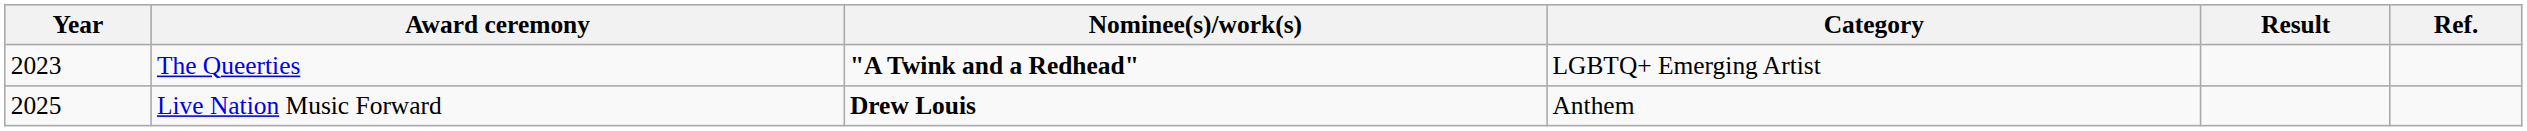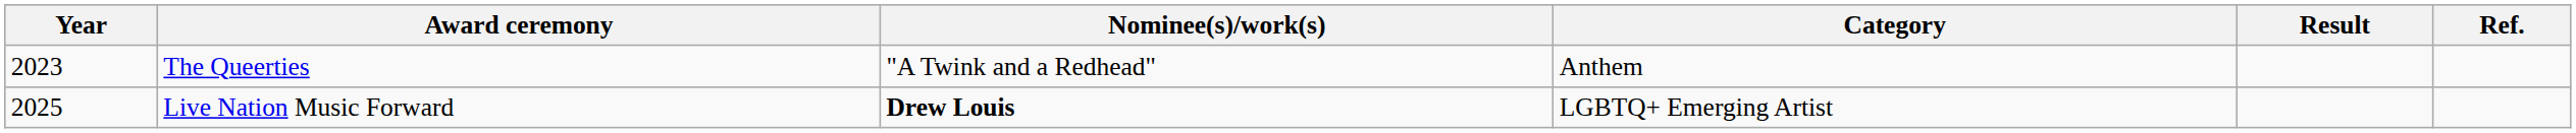 <table class="wikitable plainrowheaders" style="width: 100%;">
 <tr>
 <th scope="col">Year</th>
 <th scope="col">Award ceremony</th>
 <th scope="col">Nominee(s)/work(s)</th>
 <th scope="col">Category</th>
 <th scope="col">Result</th>
 <th>Ref.</th>
 </tr>
 <tr>
 <td>2023</td>
 <td><a href='#'>The Queerties</a></td>
-<td><strong>"A Twink and a Redhead"<br></strong></td>
-<td>LGBTQ+ Emerging Artist</td>
+<td>"A Twink and a Redhead"<br></td>
+<td>Anthem</td>
 <td></td>
 <td></td>
 </tr>
 <tr>
 <td>2025</td>
 <td><a href='#'>Live Nation</a> Music Forward</td>
 <td><strong>Drew Louis</strong></td>
-<td>Anthem</td>
+<td>LGBTQ+ Emerging Artist</td>
 <td></td>
 <td></td>
 </tr>
 </table>
